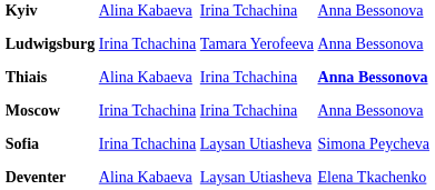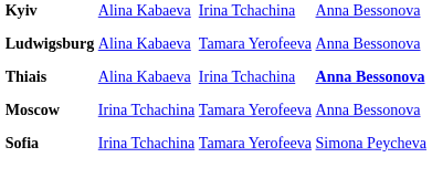 <table>
 <tr>
 <th scope=row style="text-align:left">Kyiv</th>
 <td style="height:30px;"> <a href='#'>Alina Kabaeva</a></td>
 <td style="height:30px;"> <a href='#'>Irina Tchachina</a></td>
 <td style="height:30px;"> <a href='#'>Anna Bessonova</a></td>
 </tr>
 <tr>
 <th scope=row style="text-align:left">Ludwigsburg</th>
-<td style="height:30px;"> <a href='#'>Irina Tchachina</a></td>
+<td style="height:30px;"> <a href='#'>Alina Kabaeva</a></td>
 <td style="height:30px;"> <a href='#'>Tamara Yerofeeva</a></td>
 <td style="height:30px;"> <a href='#'>Anna Bessonova</a></td>
 </tr>
 <tr>
 <th scope=row style="text-align:left">Thiais</th>
 <td style="height:30px;"> <a href='#'>Alina Kabaeva</a></td>
 <td style="height:30px;"> <a href='#'>Irina Tchachina</a></td>
 <td style="height:30px;"><strong> <a href='#'>Anna Bessonova</a></strong></td>
 </tr>
 <tr>
 <th scope=row style="text-align:left">Moscow</th>
 <td style="height:30px;"> <a href='#'>Irina Tchachina</a></td>
-<td style="height:30px;"> <a href='#'>Irina Tchachina</a></td>
+<td style="height:30px;"> <a href='#'>Tamara Yerofeeva</a></td>
 <td style="height:30px;"> <a href='#'>Anna Bessonova</a></td>
 </tr>
 <tr>
 <th scope=row style="text-align:left">Sofia</th>
 <td style="height:30px;"> <a href='#'>Irina Tchachina</a></td>
-<td style="height:30px;"> <a href='#'>Laysan Utiasheva</a></td>
+<td style="height:30px;"> <a href='#'>Tamara Yerofeeva</a></td>
 <td style="height:30px;"> <a href='#'>Simona Peycheva</a></td>
-</tr>
-<tr>
-<th scope=row style="text-align:left">Deventer</th>
-<td style="height:30px;"> <a href='#'>Alina Kabaeva</a></td>
-<td style="height:30px;"> <a href='#'>Laysan Utiasheva</a></td>
-<td style="height:30px;"> <a href='#'>Elena Tkachenko</a></td>
 </tr>
 <tr>
 </tr>
 </table>
